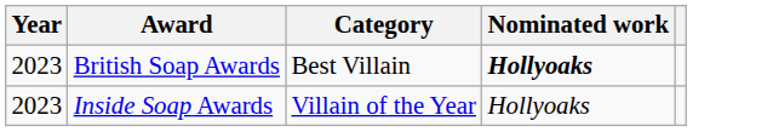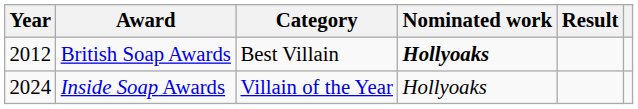 <table class="wikitable">
 <tr>
 <th>Year</th>
 <th>Award</th>
 <th>Category</th>
 <th>Nominated work</th>
+<th>Result</th>
 <th></th>
 </tr>
 <tr>
-<td>2023</td>
+<td>2012</td>
 <td><a href='#'>British Soap Awards</a></td>
 <td>Best Villain</td>
 <td><strong><em>Hollyoaks</em></strong></td>
+<td></td>
 <td align="center"></td>
 </tr>
 <tr>
-<td>2023</td>
+<td>2024</td>
 <td><a href='#'><em>Inside Soap</em> Awards</a></td>
 <td><a href='#'>Villain of the Year</a></td>
 <td><em>Hollyoaks</em></td>
+<td></td>
 <td align="center"></td>
 </tr>
 </table>
